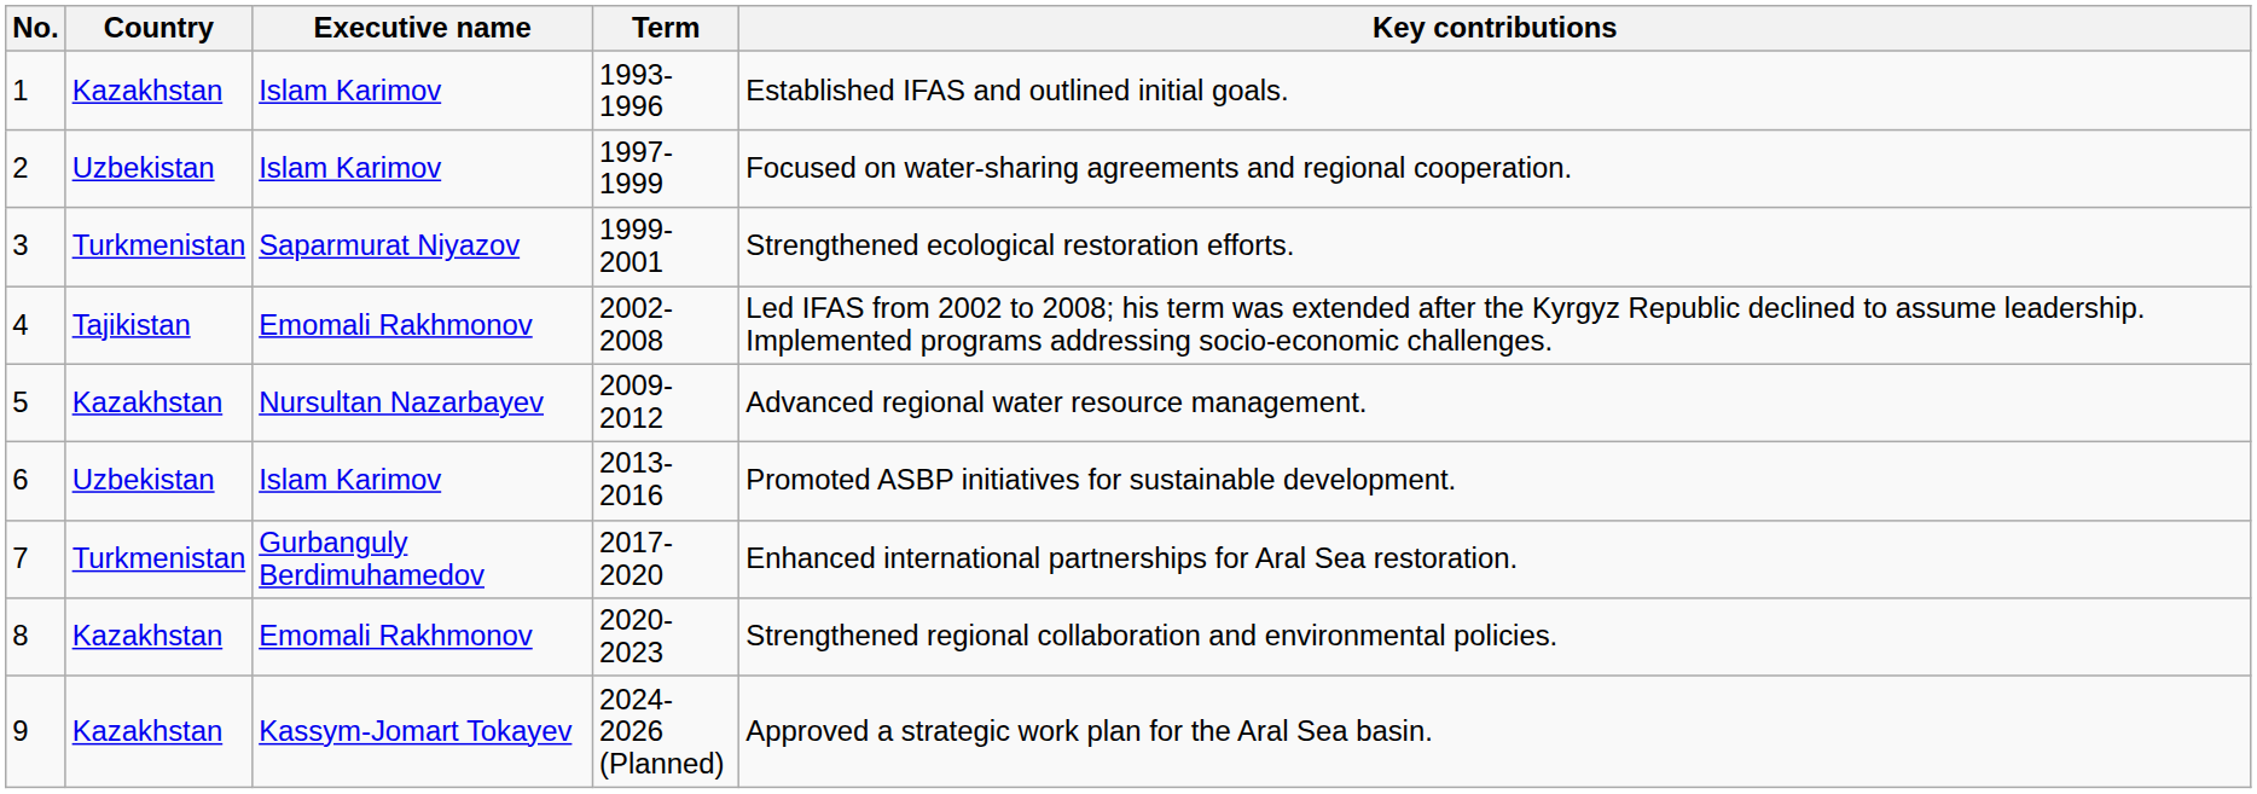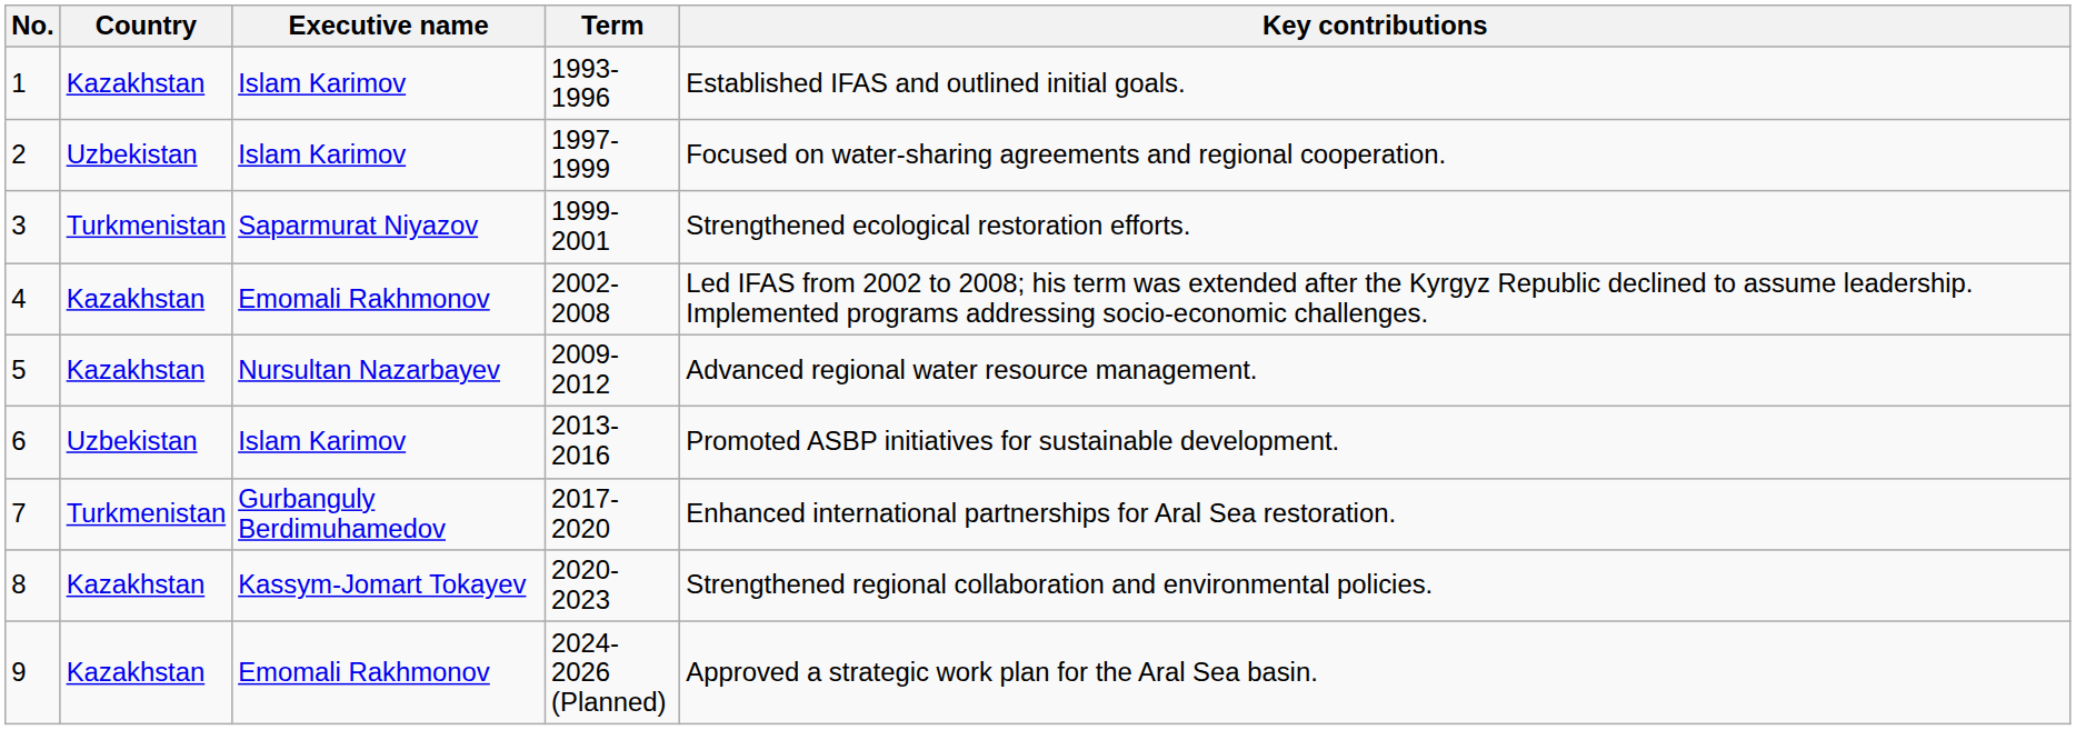 <table class="wikitable">
 <tr>
 <th>No.</th>
 <th>Country</th>
 <th>Executive name</th>
 <th>Term</th>
 <th>Key contributions</th>
 </tr>
 <tr>
 <td>1</td>
 <td> <a href='#'>Kazakhstan</a></td>
 <td><a href='#'>Islam Karimov</a></td>
 <td>1993-1996</td>
 <td>Established IFAS and outlined initial goals.</td>
 </tr>
 <tr>
 <td>2</td>
 <td> <a href='#'>Uzbekistan</a></td>
 <td><a href='#'>Islam Karimov</a></td>
 <td>1997-1999</td>
 <td>Focused on water-sharing agreements and regional cooperation.</td>
 </tr>
 <tr>
 <td>3</td>
 <td> <a href='#'>Turkmenistan</a></td>
 <td><a href='#'>Saparmurat Niyazov</a></td>
 <td>1999-2001</td>
 <td>Strengthened ecological restoration efforts.</td>
 </tr>
 <tr>
 <td>4</td>
-<td> <a href='#'>Tajikistan</a></td>
+<td> <a href='#'>Kazakhstan</a></td>
 <td><a href='#'>Emomali Rakhmonov</a></td>
 <td>2002-2008</td>
 <td>Led IFAS from 2002 to 2008; his term was extended after the Kyrgyz Republic declined to assume leadership. Implemented programs addressing socio-economic challenges.</td>
 </tr>
 <tr>
 <td>5</td>
 <td> <a href='#'>Kazakhstan</a></td>
 <td><a href='#'>Nursultan Nazarbayev</a></td>
 <td>2009-2012</td>
 <td>Advanced regional water resource management.</td>
 </tr>
 <tr>
 <td>6</td>
 <td> <a href='#'>Uzbekistan</a></td>
 <td><a href='#'>Islam Karimov</a></td>
 <td>2013-2016</td>
 <td>Promoted ASBP initiatives for sustainable development.</td>
 </tr>
 <tr>
 <td>7</td>
 <td> <a href='#'>Turkmenistan</a></td>
 <td><a href='#'>Gurbanguly Berdimuhamedov</a></td>
 <td>2017-2020</td>
 <td>Enhanced international partnerships for Aral Sea restoration.</td>
 </tr>
 <tr>
 <td>8</td>
 <td> <a href='#'>Kazakhstan</a></td>
-<td><a href='#'>Emomali Rakhmonov</a></td>
+<td><a href='#'>Kassym-Jomart Tokayev</a></td>
 <td>2020-2023</td>
 <td>Strengthened regional collaboration and environmental policies.</td>
 </tr>
 <tr>
 <td>9</td>
 <td> <a href='#'>Kazakhstan</a></td>
-<td><a href='#'>Kassym-Jomart Tokayev</a></td>
+<td><a href='#'>Emomali Rakhmonov</a></td>
 <td>2024-2026<br>(Planned)</td>
 <td>Approved a strategic work plan for the Aral Sea basin.</td>
 </tr>
 </table>
